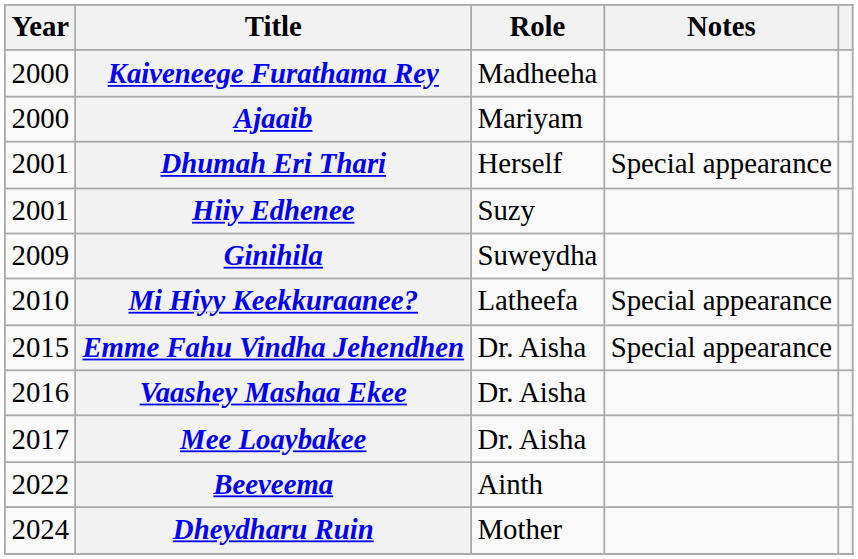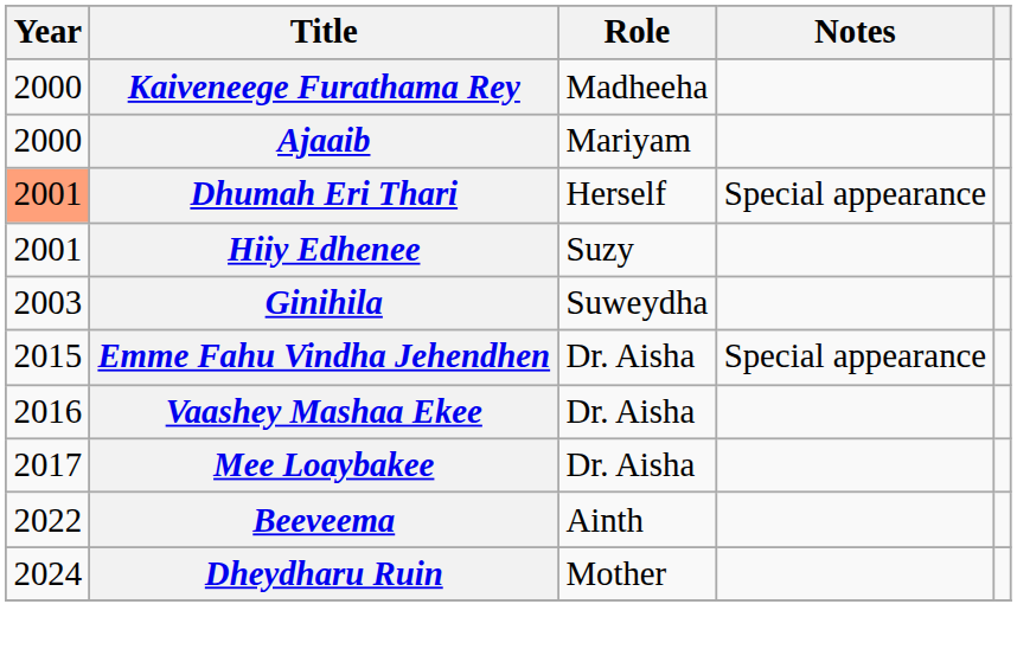 <table class="wikitable sortable plainrowheaders">
 <tr style="background:#ccc; text-align:center;">
 <th scope="col">Year</th>
 <th scope="col">Title</th>
 <th scope="col">Role</th>
 <th scope="col">Notes</th>
 <th scope="col" class="unsortable"></th>
 </tr>
 <tr>
 <td>2000</td>
 <th scope="row"><em><a href='#'>Kaiveneege Furathama Rey</a></em></th>
 <td>Madheeha</td>
 <td></td>
 <td style="text-align: center;"></td>
 </tr>
 <tr>
 <td>2000</td>
 <th scope="row"><em><a href='#'>Ajaaib</a></em></th>
 <td>Mariyam</td>
 <td></td>
 <td style="text-align: center;"></td>
 </tr>
 <tr>
-<td>2001</td>
+<td style="background: lightsalmon;">2001</td>
 <th scope="row"><em><a href='#'>Dhumah Eri Thari</a></em></th>
 <td>Herself</td>
 <td>Special appearance</td>
 <td style="text-align: center;"></td>
 </tr>
 <tr>
 <td>2001</td>
 <th scope="row"><em><a href='#'>Hiiy Edhenee</a></em></th>
 <td>Suzy</td>
 <td></td>
 <td style="text-align: center;"></td>
 </tr>
 <tr>
-<td>2009</td>
+<td>2003</td>
 <th scope="row"><em><a href='#'>Ginihila</a></em></th>
 <td>Suweydha</td>
 <td></td>
-<td style="text-align: center;"></td>
-</tr>
-<tr>
-<td>2010</td>
-<th scope="row"><em><a href='#'>Mi Hiyy Keekkuraanee?</a></em></th>
-<td>Latheefa</td>
-<td>Special appearance</td>
 <td style="text-align: center;"></td>
 </tr>
 <tr>
 <td>2015</td>
 <th scope="row"><em><a href='#'>Emme Fahu Vindha Jehendhen</a></em></th>
 <td>Dr. Aisha</td>
 <td>Special appearance</td>
 <td style="text-align: center;"></td>
 </tr>
 <tr>
 <td>2016</td>
 <th scope="row"><em><a href='#'>Vaashey Mashaa Ekee</a></em></th>
 <td>Dr. Aisha</td>
 <td></td>
 <td style="text-align: center;"></td>
 </tr>
 <tr>
 <td>2017</td>
 <th scope="row"><em><a href='#'>Mee Loaybakee</a></em></th>
 <td>Dr. Aisha</td>
 <td></td>
 <td style="text-align: center;"></td>
 </tr>
 <tr>
 <td>2022</td>
 <th scope="row"><em><a href='#'>Beeveema</a></em></th>
 <td>Ainth</td>
 <td></td>
 <td style="text-align: center;"></td>
 </tr>
 <tr>
 <td>2024</td>
 <th scope="row"><em><a href='#'>Dheydharu Ruin</a></em></th>
 <td>Mother</td>
 <td></td>
 <td style="text-align:center;"></td>
 </tr>
 <tr>
 </tr>
 </table>
